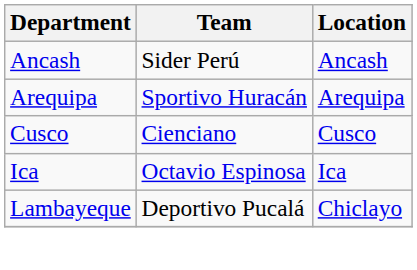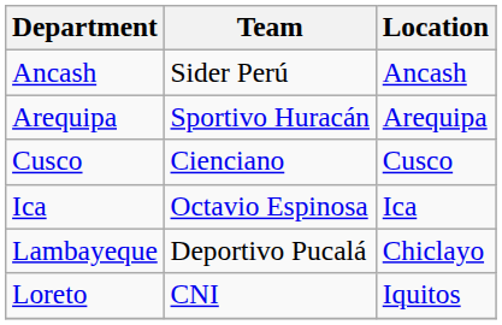 <table class="wikitable">
 <tr>
 <th>Department</th>
 <th>Team</th>
 <th>Location</th>
 </tr>
 <tr>
 <td><a href='#'>Ancash</a></td>
 <td>Sider Perú</td>
 <td><a href='#'>Ancash</a></td>
 </tr>
 <tr>
 <td><a href='#'>Arequipa</a></td>
 <td><a href='#'>Sportivo Huracán</a></td>
 <td><a href='#'>Arequipa</a></td>
 </tr>
 <tr>
 <td><a href='#'>Cusco</a></td>
 <td><a href='#'>Cienciano</a></td>
 <td><a href='#'>Cusco</a></td>
 </tr>
 <tr>
 <td><a href='#'>Ica</a></td>
 <td><a href='#'>Octavio Espinosa</a></td>
 <td><a href='#'>Ica</a></td>
 </tr>
 <tr>
 <td><a href='#'>Lambayeque</a></td>
 <td>Deportivo Pucalá</td>
 <td><a href='#'>Chiclayo</a></td>
 </tr>
 <tr>
+<td><a href='#'>Loreto</a></td>
+<td><a href='#'>CNI</a></td>
+<td><a href='#'>Iquitos</a></td>
+</tr>
+<tr>
 </tr>
 </table>
